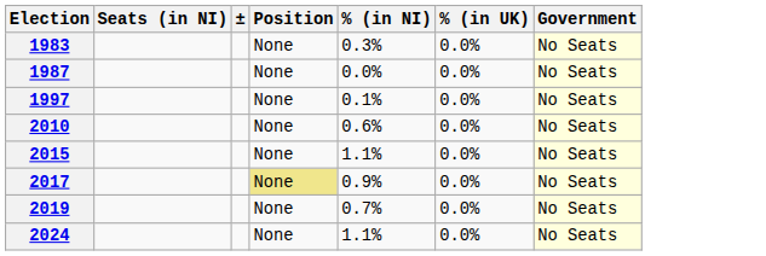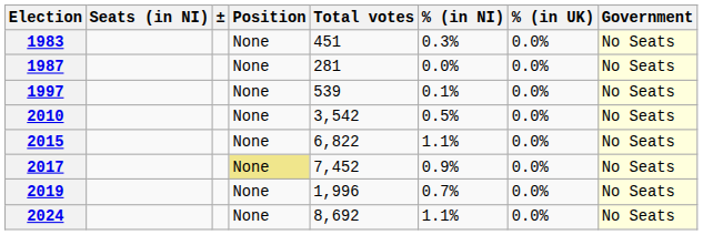 <table class="wikitable">
 <tr>
 <th>Election</th>
 <th>Seats (in NI)</th>
 <th>±</th>
 <th>Position</th>
+<th>Total votes</th>
 <th>% (in NI)</th>
 <th>% (in UK)</th>
 <th>Government</th>
 </tr>
 <tr>
 <th><a href='#'>1983</a></th>
 <td></td>
 <td></td>
 <td>None</td>
+<td>451</td>
 <td>0.3%</td>
 <td>0.0%</td>
 <td style="background-color:#FFD">No Seats</td>
 </tr>
 <tr>
 <th><a href='#'>1987</a></th>
 <td></td>
 <td></td>
 <td>None</td>
+<td>281</td>
 <td>0.0%</td>
 <td>0.0%</td>
 <td style="background-color:#FFD">No Seats</td>
 </tr>
 <tr>
 <th><a href='#'>1997</a></th>
 <td></td>
 <td></td>
 <td>None</td>
+<td>539</td>
 <td>0.1%</td>
 <td>0.0%</td>
 <td style="background-color:#FFD">No Seats</td>
 </tr>
 <tr>
 <th><a href='#'>2010</a></th>
 <td></td>
 <td></td>
 <td>None</td>
-<td>0.6%</td>
+<td>3,542</td>
+<td>0.5%</td>
 <td>0.0%</td>
 <td style="background-color:#FFD">No Seats</td>
 </tr>
 <tr>
 <th><a href='#'>2015</a></th>
 <td></td>
 <td></td>
 <td>None</td>
+<td>6,822</td>
 <td>1.1%</td>
 <td>0.0%</td>
 <td style="background-color:#FFD">No Seats</td>
 </tr>
 <tr>
 <th><a href='#'>2017</a></th>
 <td></td>
 <td></td>
 <td style="background: khaki;">None</td>
+<td>7,452</td>
 <td>0.9%</td>
 <td>0.0%</td>
 <td style="background-color:#FFD">No Seats</td>
 </tr>
 <tr>
 <th><a href='#'>2019</a></th>
 <td></td>
 <td></td>
 <td>None</td>
+<td>1,996</td>
 <td>0.7%</td>
 <td>0.0%</td>
 <td style="background-color:#FFD">No Seats</td>
 </tr>
 <tr>
 <th><a href='#'>2024</a></th>
 <td></td>
 <td></td>
 <td>None</td>
+<td>8,692</td>
 <td>1.1%</td>
 <td>0.0%</td>
 <td style="background-color:#FFD">No Seats</td>
 </tr>
 </table>
